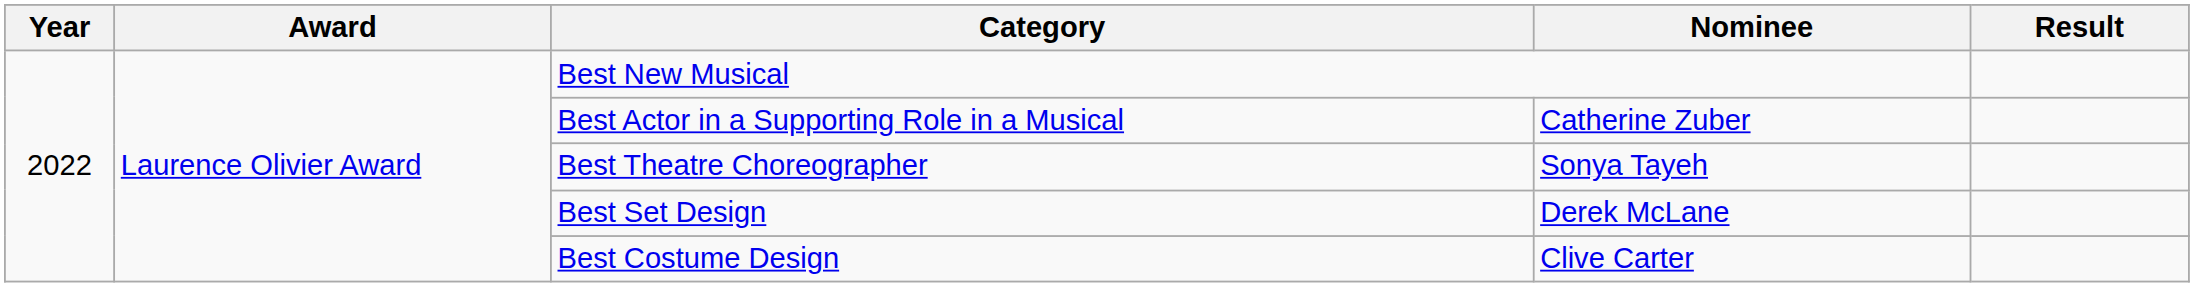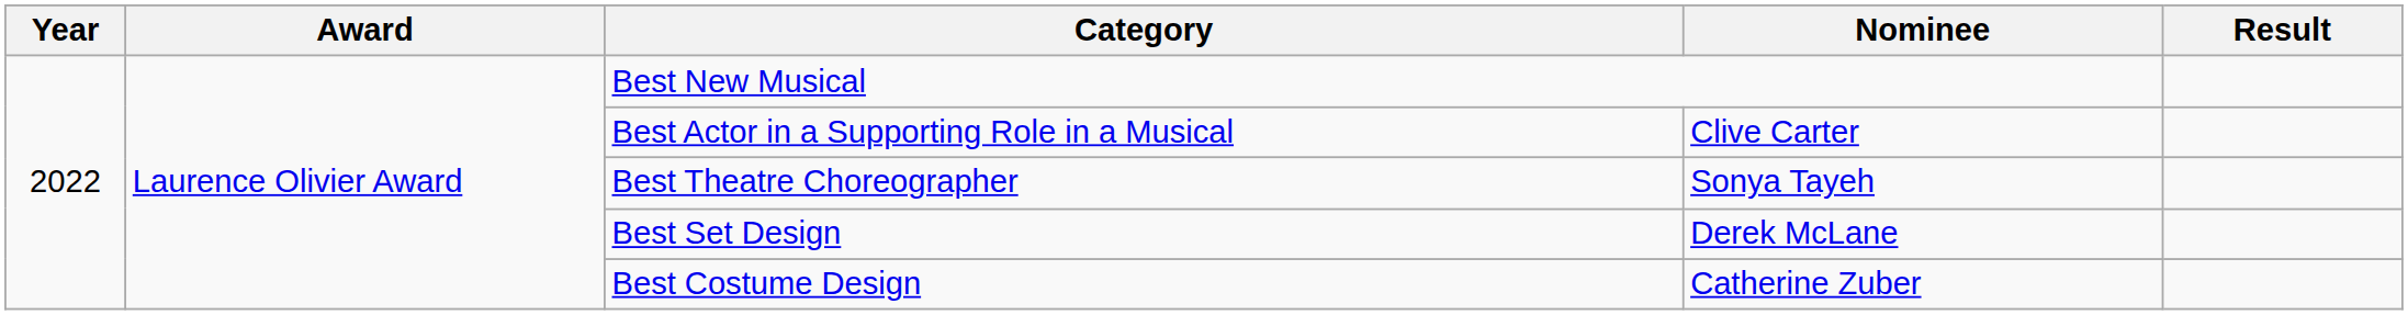 <table class="wikitable" width="95%">
 <tr>
 <th width="5%">Year</th>
 <th width="20%">Award</th>
 <th width="45%">Category</th>
 <th width="20%">Nominee</th>
 <th width="10%">Result</th>
 </tr>
 <tr>
 <td rowspan="5" align="center">2022</td>
 <td rowspan="5"><a href='#'>Laurence Olivier Award</a></td>
 <td colspan="2"><a href='#'>Best New Musical</a></td>
 <td></td>
 </tr>
 <tr>
 <td><a href='#'>Best Actor in a Supporting Role in a Musical</a></td>
-<td><a href='#'>Catherine Zuber</a></td>
+<td><a href='#'>Clive Carter</a></td>
 <td></td>
 </tr>
 <tr>
 <td><a href='#'>Best Theatre Choreographer</a></td>
 <td><a href='#'>Sonya Tayeh</a></td>
 <td></td>
 </tr>
 <tr>
 <td><a href='#'>Best Set Design</a></td>
 <td><a href='#'>Derek McLane</a></td>
 <td></td>
 </tr>
 <tr>
 <td><a href='#'>Best Costume Design</a></td>
-<td><a href='#'>Clive Carter</a></td>
+<td><a href='#'>Catherine Zuber</a></td>
 <td></td>
 </tr>
 </table>
